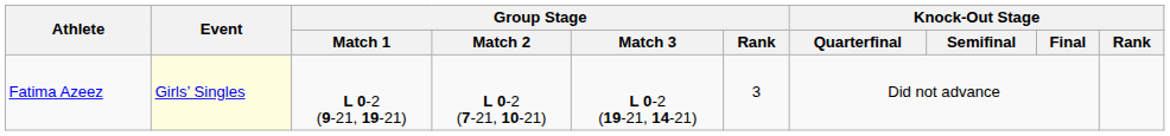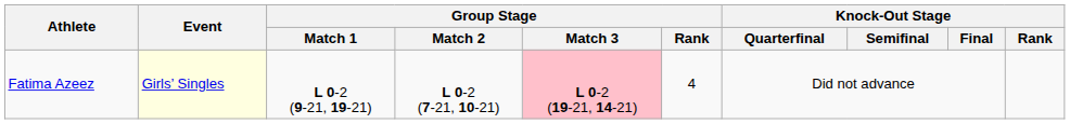 <table class="wikitable" width="85%" style="text-align:left; font-size:90%">
 <tr>
 <th rowspan=2>Athlete</th>
 <th rowspan=2>Event</th>
 <th colspan=4>Group Stage</th>
 <th colspan=4>Knock-Out Stage</th>
 </tr>
 <tr>
 <th>Match 1</th>
 <th>Match 2</th>
 <th>Match 3</th>
 <th>Rank</th>
 <th>Quarterfinal</th>
 <th>Semifinal</th>
 <th>Final</th>
 <th>Rank</th>
 </tr>
 <tr>
 <td><a href='#'>Fatima Azeez</a></td>
 <td style="background: lightyellow;"><a href='#'>Girls’ Singles</a></td>
 <td align=center> <br><br><strong>L</strong> <strong>0</strong>-2 <br> (<strong>9</strong>-21, <strong>19</strong>-21)</td>
 <td align=center> <br><br><strong>L</strong> <strong>0</strong>-2 <br> (<strong>7</strong>-21, <strong>10</strong>-21)</td>
-<td align=center> <br><br><strong>L</strong> <strong>0</strong>-2 <br> (<strong>19</strong>-21, <strong>14</strong>-21)</td>
-<td align=center>3</td>
+<td align=center style="background: pink;"> <br><br><strong>L</strong> <strong>0</strong>-2 <br> (<strong>19</strong>-21, <strong>14</strong>-21)</td>
+<td align=center>4</td>
 <td colspan="3" align=center>Did not advance</td>
 <td align=center></td>
 </tr>
 </table>
